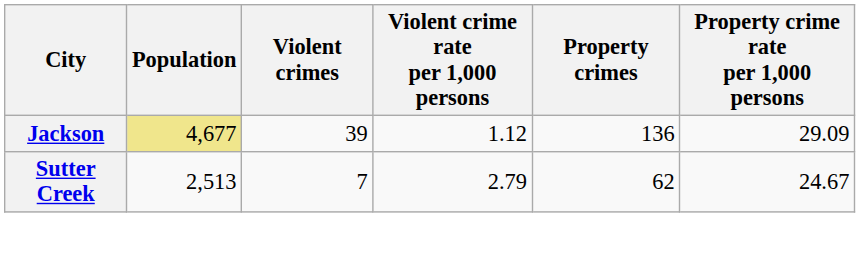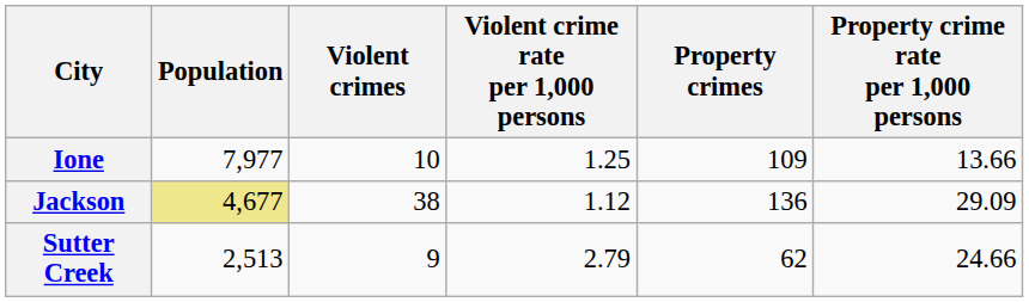 <table class="wikitable collapsible sortable plainrowheaders" style="text-align:right;">
 <tr>
 <th scope="col">City</th>
 <th scope="col" data-sort-type="number">Population</th>
 <th scope="col" data-sort-type="number">Violent crimes</th>
 <th scope="col" data-sort-type="number">Violent crime rate<br>per 1,000 persons</th>
 <th scope="col" data-sort-type="number">Property crimes</th>
 <th scope="col" data-sort-type="number">Property crime rate<br>per 1,000 persons</th>
 </tr>
 <tr>
+<th scope="row"><a href='#'>Ione</a></th>
+<td>7,977</td>
+<td>10</td>
+<td>1.25</td>
+<td>109</td>
+<td>13.66</td>
+</tr>
+<tr>
 <th scope="row"><a href='#'>Jackson</a></th>
 <td style="background: khaki;">4,677</td>
-<td>39</td>
+<td>38</td>
 <td>1.12</td>
 <td>136</td>
 <td>29.09</td>
 </tr>
 <tr>
 <th scope="row"><a href='#'>Sutter Creek</a></th>
 <td>2,513</td>
-<td>7</td>
+<td>9</td>
 <td>2.79</td>
 <td>62</td>
-<td>24.67</td>
+<td>24.66</td>
 </tr>
 </table>
